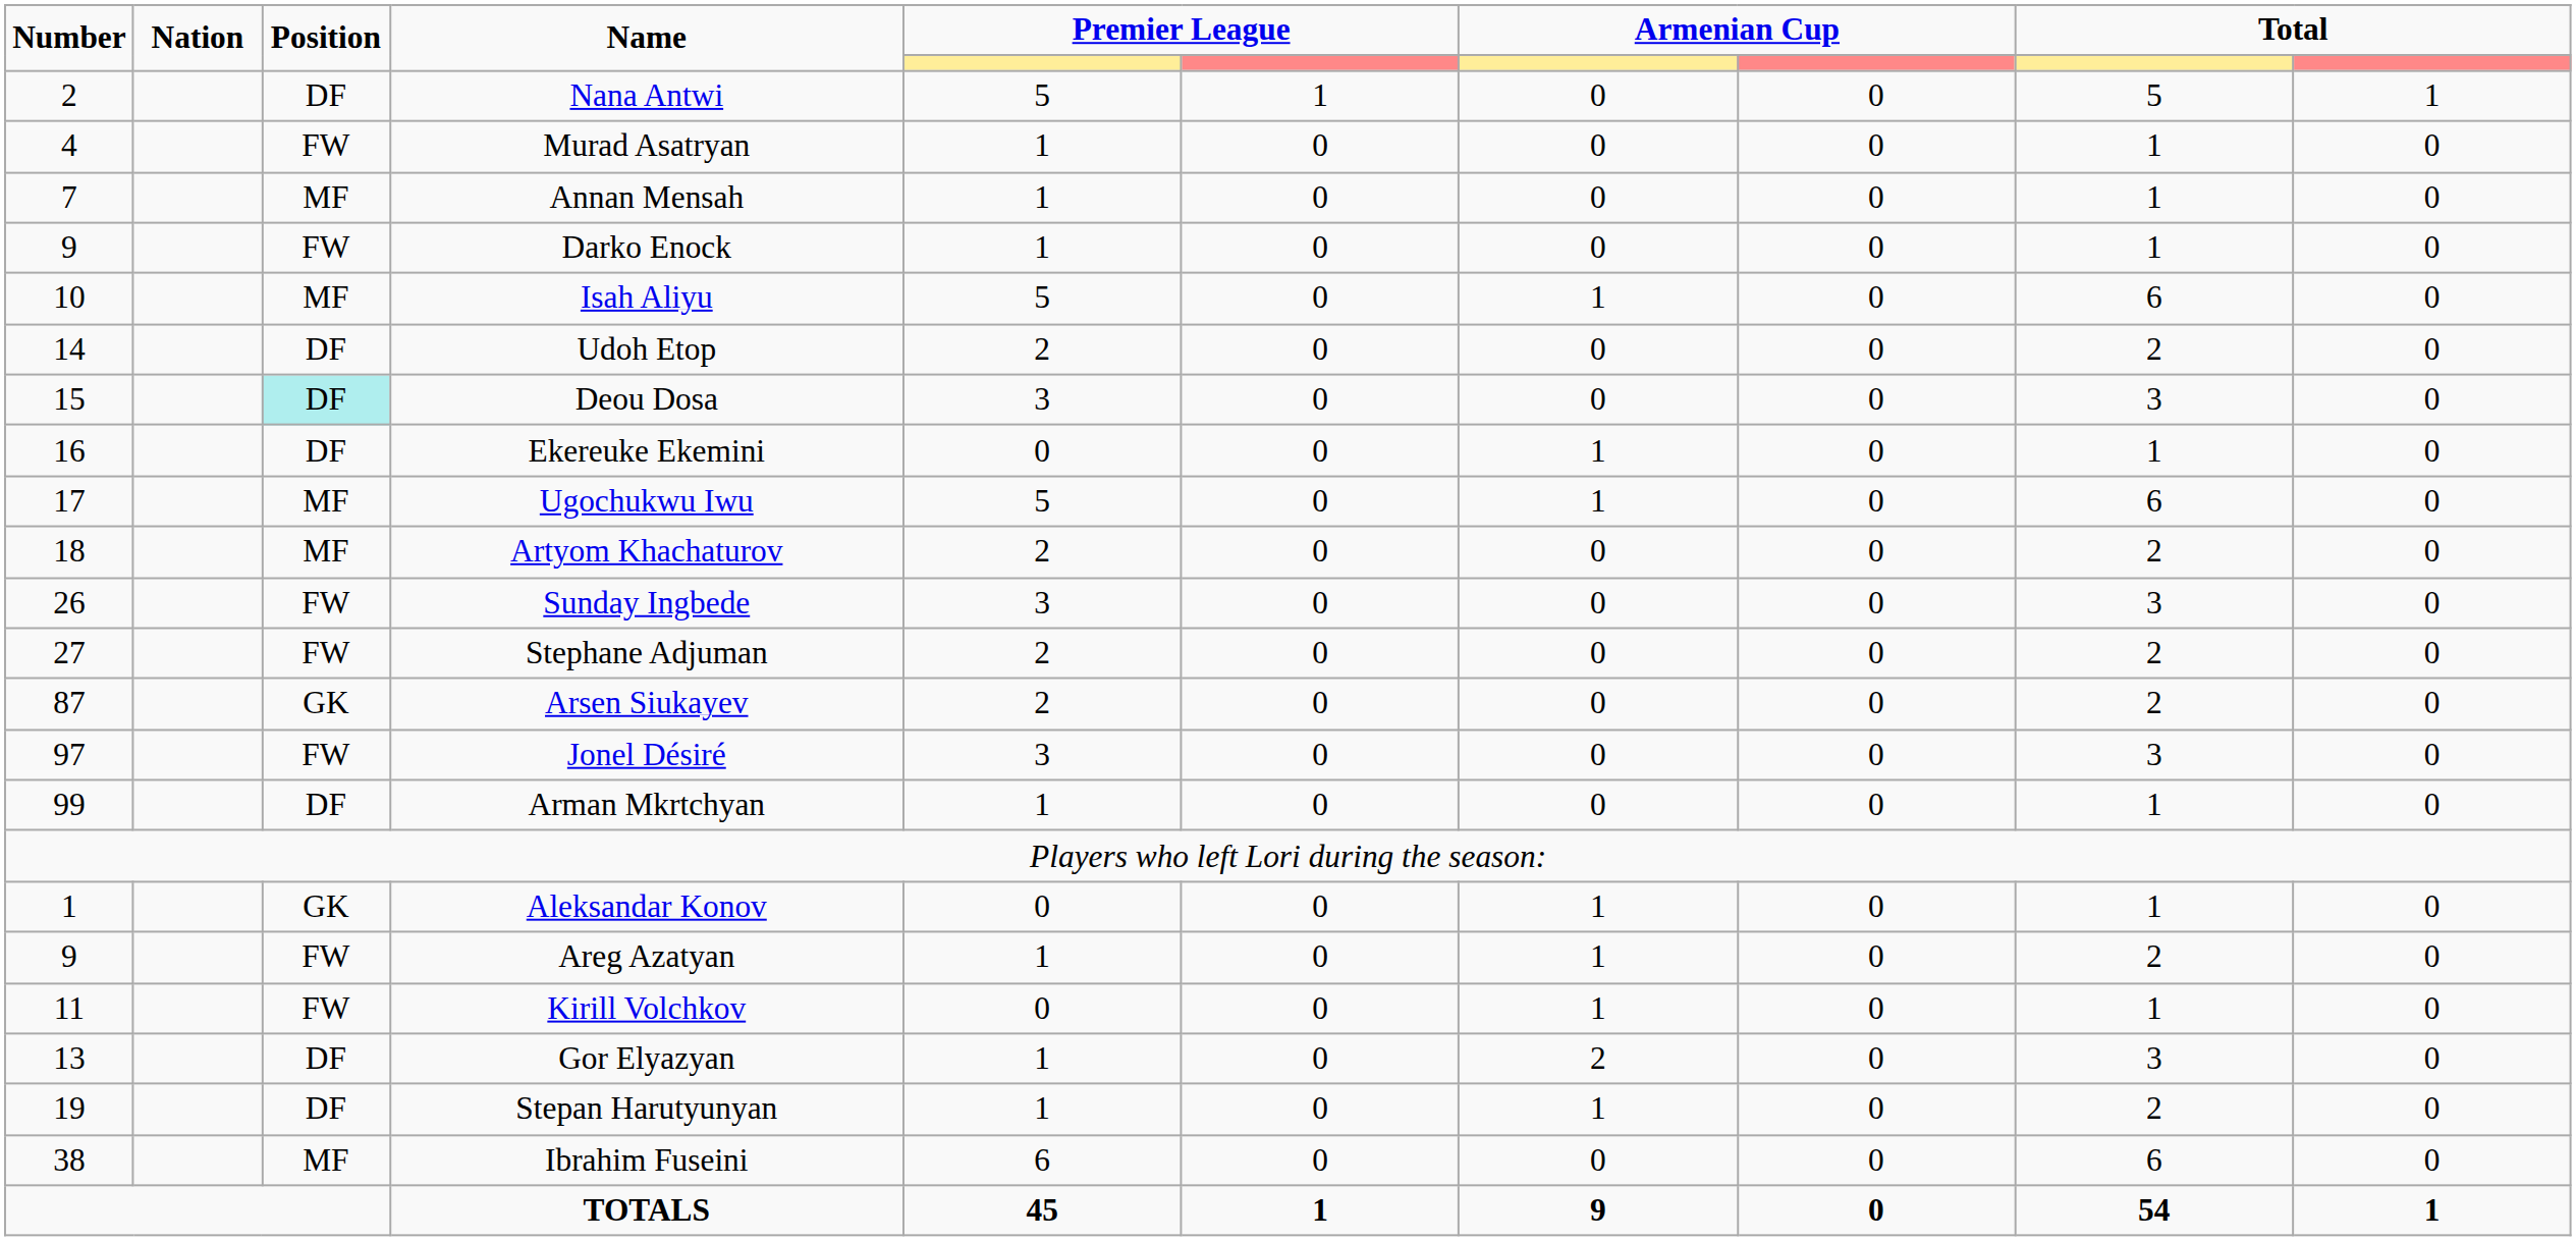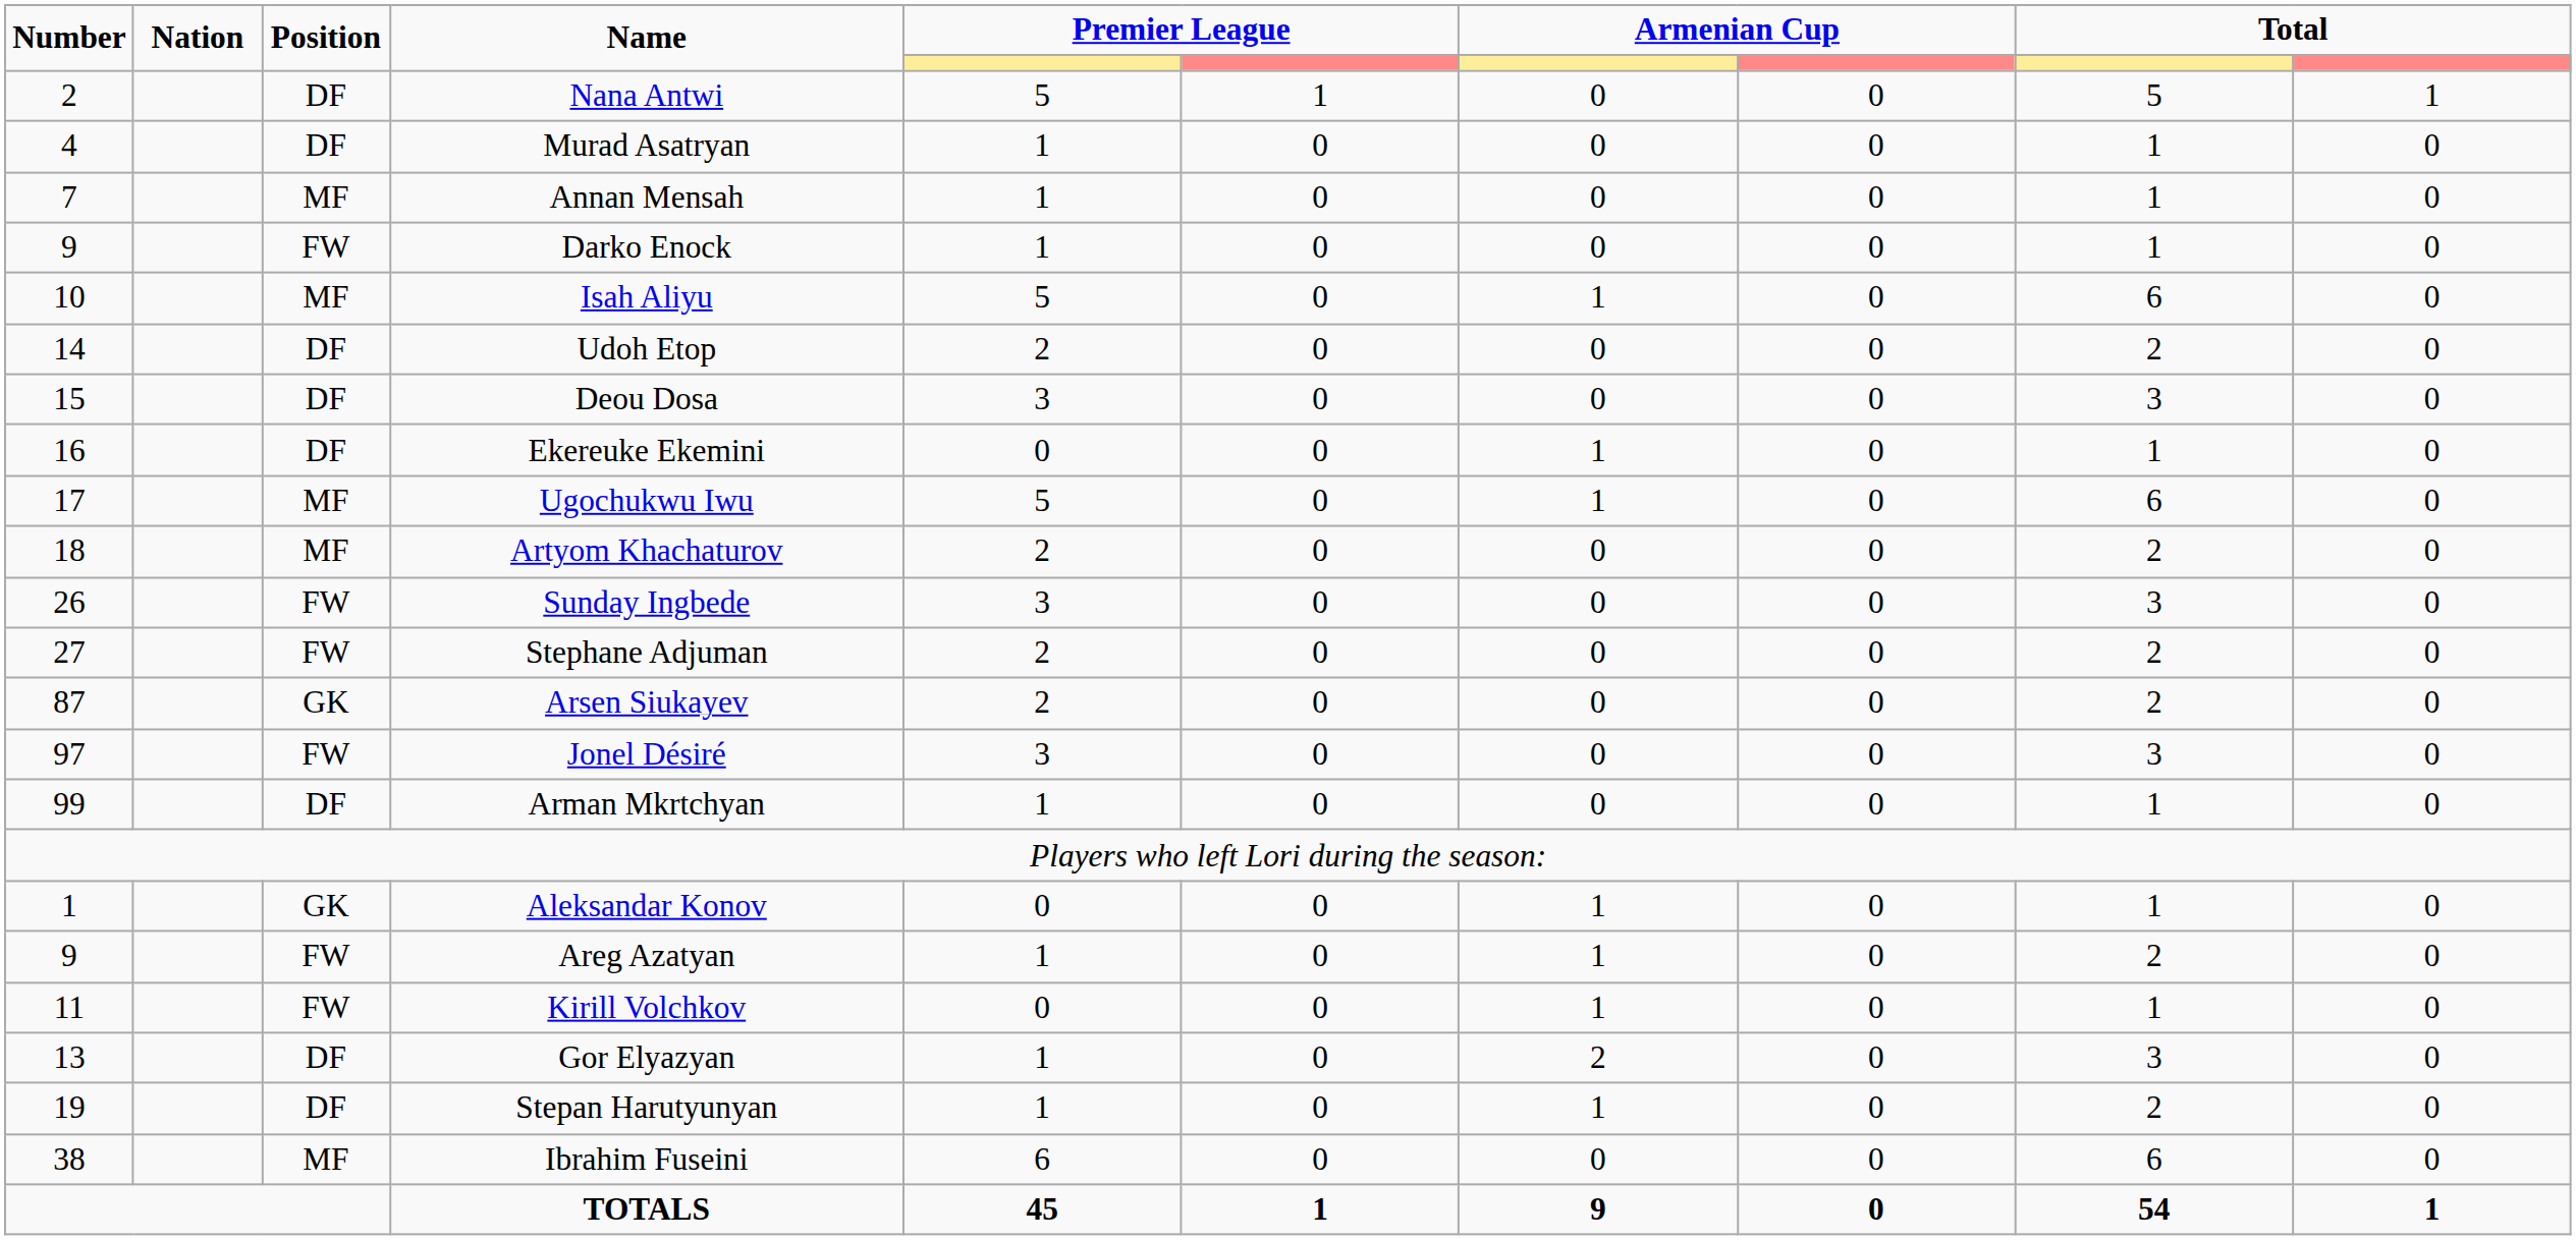 <table class="wikitable" style="text-align:center;">
 <tr>
 <td rowspan="2"  style="width:5%; text-align:center;"><strong>Number</strong></td>
 <td rowspan="2"  style="width:5%; text-align:center;"><strong>Nation</strong></td>
 <td rowspan="2"  style="width:5%; text-align:center;"><strong>Position</strong></td>
 <td rowspan="2"  style="width:20%; text-align:center;"><strong>Name</strong></td>
 <td colspan="2" style="text-align:center;"><strong><a href='#'>Premier League</a></strong></td>
 <td colspan="2" style="text-align:center;"><strong><a href='#'>Armenian Cup</a></strong></td>
 <td colspan="2" style="text-align:center;"><strong>Total</strong></td>
 </tr>
 <tr>
 <th style="width:60px; background:#fe9;"></th>
 <th style="width:60px; background:#ff8888;"></th>
 <th style="width:60px; background:#fe9;"></th>
 <th style="width:60px; background:#ff8888;"></th>
 <th style="width:60px; background:#fe9;"></th>
 <th style="width:60px; background:#ff8888;"></th>
 </tr>
 <tr>
 <td>2</td>
 <td></td>
 <td>DF</td>
 <td><a href='#'>Nana Antwi</a></td>
 <td>5</td>
 <td>1</td>
 <td>0</td>
 <td>0</td>
 <td>5</td>
 <td>1</td>
 </tr>
 <tr>
 <td>4</td>
 <td></td>
-<td>FW</td>
+<td>DF</td>
 <td>Murad Asatryan</td>
 <td>1</td>
 <td>0</td>
 <td>0</td>
 <td>0</td>
 <td>1</td>
 <td>0</td>
 </tr>
 <tr>
 <td>7</td>
 <td></td>
 <td>MF</td>
 <td>Annan Mensah</td>
 <td>1</td>
 <td>0</td>
 <td>0</td>
 <td>0</td>
 <td>1</td>
 <td>0</td>
 </tr>
 <tr>
 <td>9</td>
 <td></td>
 <td>FW</td>
 <td>Darko Enock</td>
 <td>1</td>
 <td>0</td>
 <td>0</td>
 <td>0</td>
 <td>1</td>
 <td>0</td>
 </tr>
 <tr>
 <td>10</td>
 <td></td>
 <td>MF</td>
 <td><a href='#'>Isah Aliyu</a></td>
 <td>5</td>
 <td>0</td>
 <td>1</td>
 <td>0</td>
 <td>6</td>
 <td>0</td>
 </tr>
 <tr>
 <td>14</td>
 <td></td>
 <td>DF</td>
 <td>Udoh Etop</td>
 <td>2</td>
 <td>0</td>
 <td>0</td>
 <td>0</td>
 <td>2</td>
 <td>0</td>
 </tr>
 <tr>
 <td>15</td>
 <td></td>
-<td style="background: paleturquoise;">DF</td>
+<td>DF</td>
 <td>Deou Dosa</td>
 <td>3</td>
 <td>0</td>
 <td>0</td>
 <td>0</td>
 <td>3</td>
 <td>0</td>
 </tr>
 <tr>
 <td>16</td>
 <td></td>
 <td>DF</td>
 <td>Ekereuke Ekemini</td>
 <td>0</td>
 <td>0</td>
 <td>1</td>
 <td>0</td>
 <td>1</td>
 <td>0</td>
 </tr>
 <tr>
 <td>17</td>
 <td></td>
 <td>MF</td>
 <td><a href='#'>Ugochukwu Iwu</a></td>
 <td>5</td>
 <td>0</td>
 <td>1</td>
 <td>0</td>
 <td>6</td>
 <td>0</td>
 </tr>
 <tr>
 <td>18</td>
 <td></td>
 <td>MF</td>
 <td><a href='#'>Artyom Khachaturov</a></td>
 <td>2</td>
 <td>0</td>
 <td>0</td>
 <td>0</td>
 <td>2</td>
 <td>0</td>
 </tr>
 <tr>
 <td>26</td>
 <td></td>
 <td>FW</td>
 <td><a href='#'>Sunday Ingbede</a></td>
 <td>3</td>
 <td>0</td>
 <td>0</td>
 <td>0</td>
 <td>3</td>
 <td>0</td>
 </tr>
 <tr>
 <td>27</td>
 <td></td>
 <td>FW</td>
 <td>Stephane Adjuman</td>
 <td>2</td>
 <td>0</td>
 <td>0</td>
 <td>0</td>
 <td>2</td>
 <td>0</td>
 </tr>
 <tr>
 <td>87</td>
 <td></td>
 <td>GK</td>
 <td><a href='#'>Arsen Siukayev</a></td>
 <td>2</td>
 <td>0</td>
 <td>0</td>
 <td>0</td>
 <td>2</td>
 <td>0</td>
 </tr>
 <tr>
 <td>97</td>
 <td></td>
 <td>FW</td>
 <td><a href='#'>Jonel Désiré</a></td>
 <td>3</td>
 <td>0</td>
 <td>0</td>
 <td>0</td>
 <td>3</td>
 <td>0</td>
 </tr>
 <tr>
 <td>99</td>
 <td></td>
 <td>DF</td>
 <td>Arman Mkrtchyan</td>
 <td>1</td>
 <td>0</td>
 <td>0</td>
 <td>0</td>
 <td>1</td>
 <td>0</td>
 </tr>
 <tr>
 <td colspan="14"><em>Players who left Lori during the season:</em></td>
 </tr>
 <tr>
 <td>1</td>
 <td></td>
 <td>GK</td>
 <td><a href='#'>Aleksandar Konov</a></td>
 <td>0</td>
 <td>0</td>
 <td>1</td>
 <td>0</td>
 <td>1</td>
 <td>0</td>
 </tr>
 <tr>
 <td>9</td>
 <td></td>
 <td>FW</td>
 <td>Areg Azatyan</td>
 <td>1</td>
 <td>0</td>
 <td>1</td>
 <td>0</td>
 <td>2</td>
 <td>0</td>
 </tr>
 <tr>
 <td>11</td>
 <td></td>
 <td>FW</td>
 <td><a href='#'>Kirill Volchkov</a></td>
 <td>0</td>
 <td>0</td>
 <td>1</td>
 <td>0</td>
 <td>1</td>
 <td>0</td>
 </tr>
 <tr>
 <td>13</td>
 <td></td>
 <td>DF</td>
 <td>Gor Elyazyan</td>
 <td>1</td>
 <td>0</td>
 <td>2</td>
 <td>0</td>
 <td>3</td>
 <td>0</td>
 </tr>
 <tr>
 <td>19</td>
 <td></td>
 <td>DF</td>
 <td>Stepan Harutyunyan</td>
 <td>1</td>
 <td>0</td>
 <td>1</td>
 <td>0</td>
 <td>2</td>
 <td>0</td>
 </tr>
 <tr>
 <td>38</td>
 <td></td>
 <td>MF</td>
 <td>Ibrahim Fuseini</td>
 <td>6</td>
 <td>0</td>
 <td>0</td>
 <td>0</td>
 <td>6</td>
 <td>0</td>
 </tr>
 <tr>
 <td colspan="3"></td>
 <td><strong>TOTALS</strong></td>
 <td><strong>45</strong></td>
 <td><strong>1</strong></td>
 <td><strong>9</strong></td>
 <td><strong>0</strong></td>
 <td><strong>54</strong></td>
 <td><strong>1</strong></td>
 </tr>
 </table>
